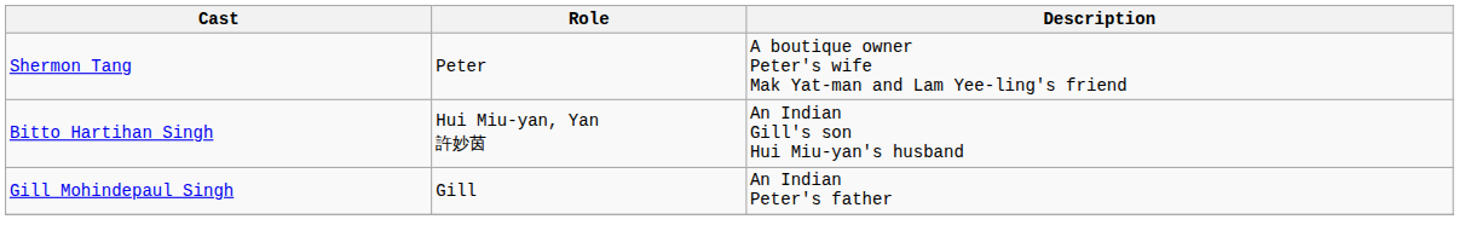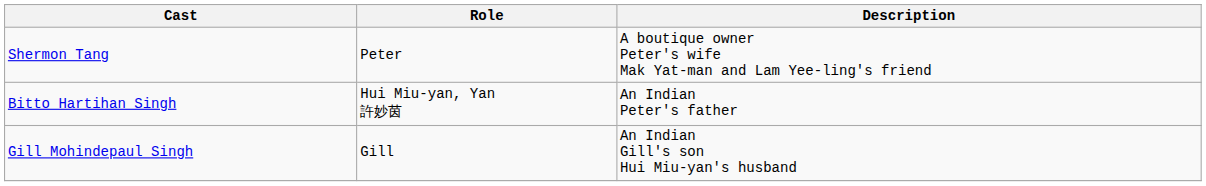 <table class="wikitable" width="70%">
 <tr>
 <th>Cast</th>
 <th>Role</th>
 <th>Description</th>
 </tr>
 <tr>
 <td><a href='#'>Shermon Tang</a></td>
 <td>Peter</td>
 <td>A boutique owner<br>Peter's wife<br>Mak Yat-man and Lam Yee-ling's friend</td>
 </tr>
 <tr>
 <td><a href='#'>Bitto Hartihan Singh</a></td>
 <td>Hui Miu-yan, Yan<br>許妙茵</td>
-<td>An Indian<br>Gill's son<br>Hui Miu-yan's husband</td>
+<td>An Indian<br>Peter's father</td>
 </tr>
 <tr>
 <td><a href='#'>Gill Mohindepaul Singh</a></td>
 <td>Gill</td>
-<td>An Indian<br>Peter's father</td>
+<td>An Indian<br>Gill's son<br>Hui Miu-yan's husband</td>
 </tr>
 <tr>
 </tr>
 </table>
